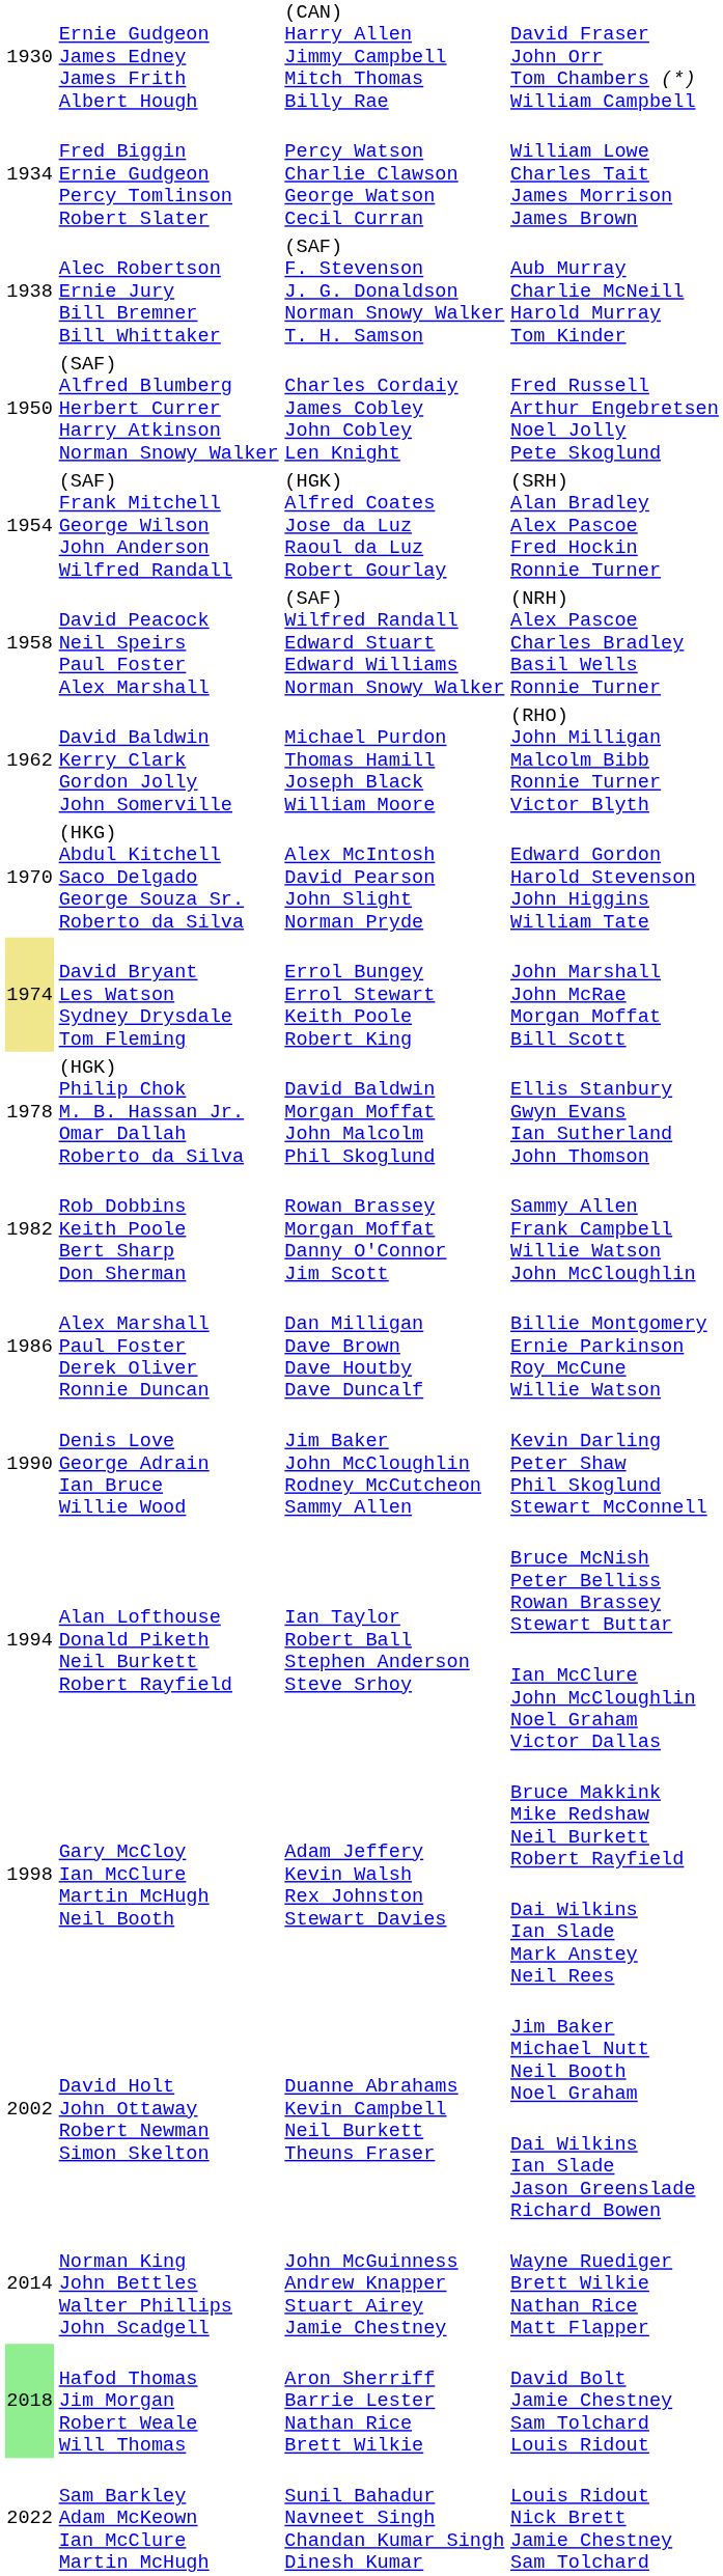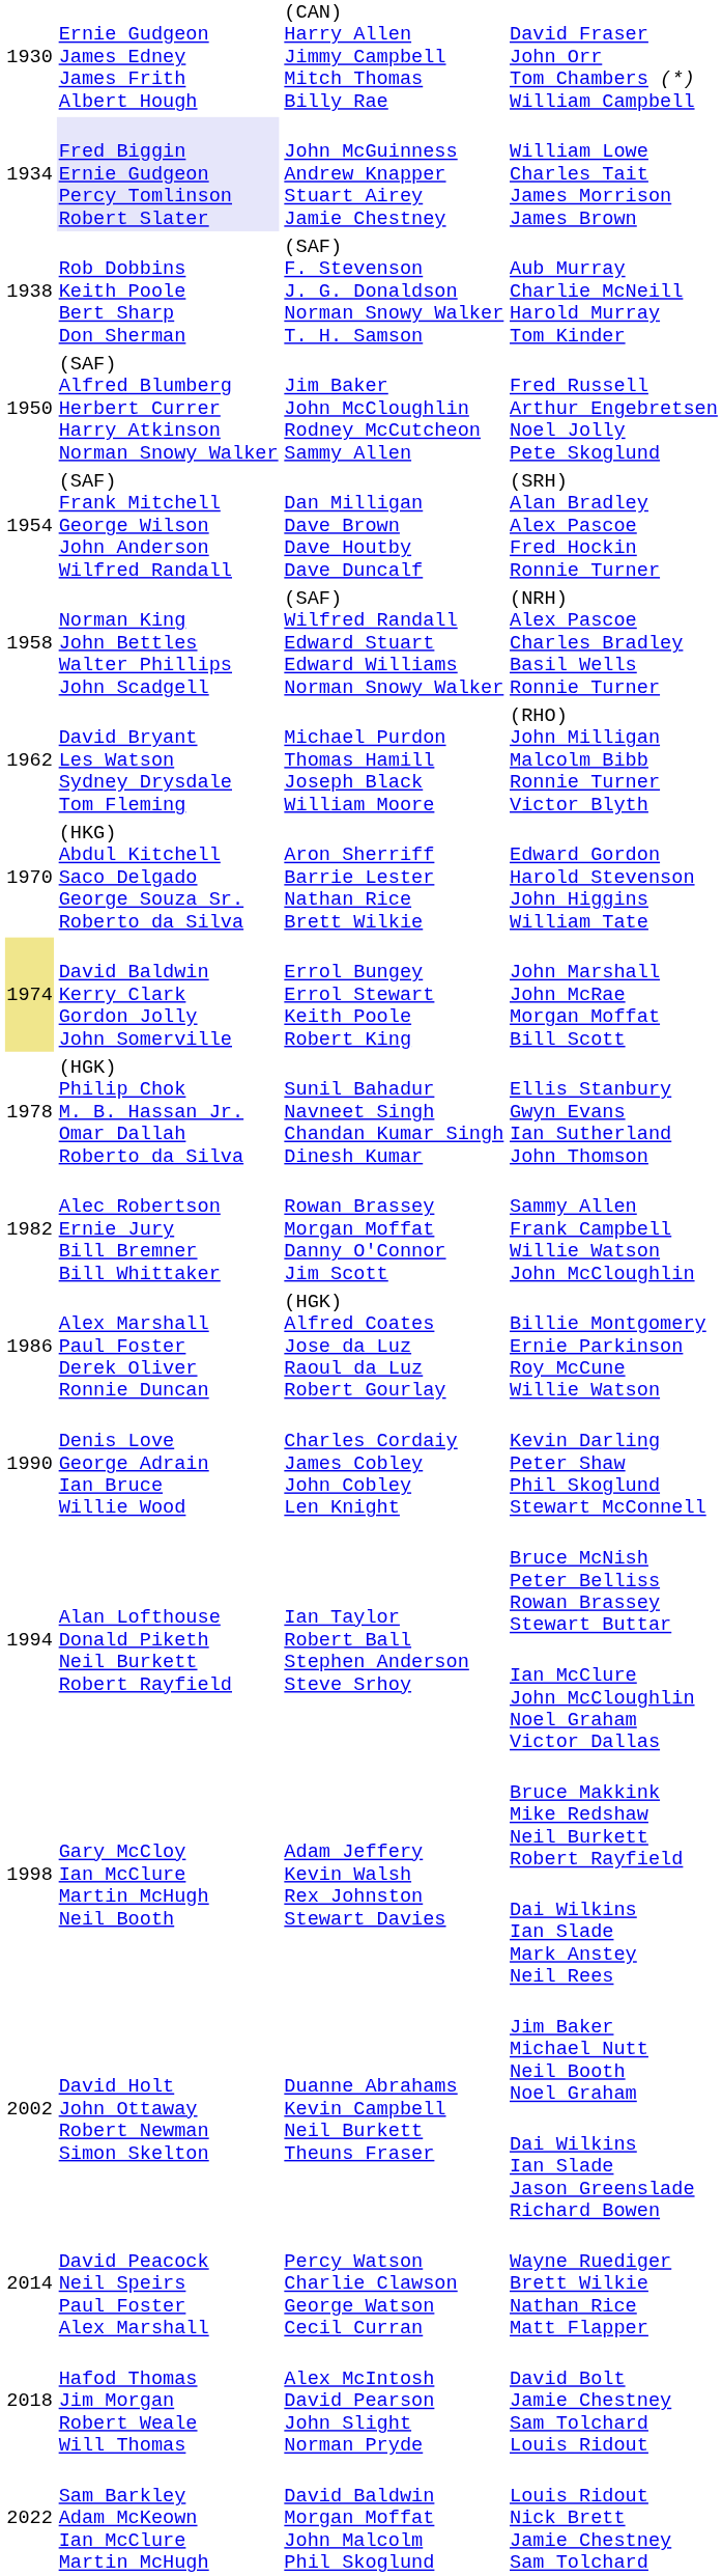 <table>
 <tr>
 <td>1930<br></td>
 <td><br><a href='#'>Ernie Gudgeon</a><br><a href='#'>James Edney</a><br><a href='#'>James Frith</a><br><a href='#'>Albert Hough</a></td>
 <td> (CAN)<br><a href='#'>Harry Allen</a><br><a href='#'>Jimmy Campbell</a><br><a href='#'>Mitch Thomas</a><br><a href='#'>Billy Rae</a></td>
 <td><br><a href='#'>David Fraser</a><br><a href='#'>John Orr</a><br><a href='#'>Tom Chambers</a> <em>(*)</em><br><a href='#'>William Campbell</a></td>
 </tr>
 <tr>
 <td>1934<br></td>
-<td><br><a href='#'>Fred Biggin</a><br><a href='#'>Ernie Gudgeon</a><br><a href='#'>Percy Tomlinson</a><br><a href='#'>Robert Slater</a></td>
-<td><br><a href='#'>Percy Watson</a><br><a href='#'>Charlie Clawson</a><br><a href='#'>George Watson</a><br><a href='#'>Cecil Curran</a></td>
+<td style="background: lavender;"><br><a href='#'>Fred Biggin</a><br><a href='#'>Ernie Gudgeon</a><br><a href='#'>Percy Tomlinson</a><br><a href='#'>Robert Slater</a></td>
+<td><br><a href='#'>John McGuinness</a><br><a href='#'>Andrew Knapper</a><br><a href='#'>Stuart Airey</a><br><a href='#'>Jamie Chestney</a></td>
 <td><br><a href='#'>William Lowe</a><br><a href='#'>Charles Tait</a><br><a href='#'>James Morrison</a><br><a href='#'>James Brown</a></td>
 </tr>
 <tr>
 <td>1938<br></td>
-<td><br><a href='#'>Alec Robertson</a><br><a href='#'>Ernie Jury</a><br><a href='#'>Bill Bremner</a><br><a href='#'>Bill Whittaker</a></td>
+<td><br><a href='#'>Rob Dobbins</a><br><a href='#'>Keith Poole</a><br><a href='#'>Bert Sharp</a><br><a href='#'>Don Sherman</a></td>
 <td> (SAF)<br><a href='#'>F. Stevenson</a><br><a href='#'>J. G. Donaldson</a><br><a href='#'>Norman Snowy Walker</a><br><a href='#'>T. H. Samson</a></td>
 <td><br><a href='#'>Aub Murray</a><br><a href='#'>Charlie McNeill</a><br><a href='#'>Harold Murray</a><br><a href='#'>Tom Kinder</a></td>
 </tr>
 <tr>
 <td>1950<br></td>
 <td> (SAF)<br><a href='#'>Alfred Blumberg</a><br><a href='#'>Herbert Currer</a><br><a href='#'>Harry Atkinson</a><br><a href='#'>Norman Snowy Walker</a></td>
-<td><br><a href='#'>Charles Cordaiy</a><br><a href='#'>James Cobley</a><br><a href='#'>John Cobley</a><br><a href='#'>Len Knight</a></td>
+<td><br><a href='#'>Jim Baker</a><br><a href='#'>John McCloughlin</a><br><a href='#'>Rodney McCutcheon</a><br><a href='#'>Sammy Allen</a></td>
 <td><br><a href='#'>Fred Russell</a><br><a href='#'>Arthur Engebretsen</a><br><a href='#'>Noel Jolly</a><br><a href='#'>Pete Skoglund</a></td>
 </tr>
 <tr>
 <td>1954<br></td>
 <td> (SAF)<br><a href='#'>Frank Mitchell</a><br><a href='#'>George Wilson</a><br><a href='#'>John Anderson</a><br><a href='#'>Wilfred Randall</a></td>
-<td> (HGK)<br><a href='#'>Alfred Coates</a><br><a href='#'>Jose da Luz</a><br><a href='#'>Raoul da Luz</a><br><a href='#'>Robert Gourlay</a></td>
+<td><br><a href='#'>Dan Milligan</a><br><a href='#'>Dave Brown</a><br><a href='#'>Dave Houtby</a><br><a href='#'>Dave Duncalf</a></td>
 <td> (SRH)<br><a href='#'>Alan Bradley</a><br><a href='#'>Alex Pascoe</a><br><a href='#'>Fred Hockin</a><br><a href='#'>Ronnie Turner</a></td>
 </tr>
 <tr>
 <td>1958<br></td>
-<td><br><a href='#'>David Peacock</a><br><a href='#'>Neil Speirs</a><br><a href='#'>Paul Foster</a><br><a href='#'>Alex Marshall</a></td>
+<td><br><a href='#'>Norman King</a><br><a href='#'>John Bettles</a><br><a href='#'>Walter Phillips</a><br><a href='#'>John Scadgell</a></td>
 <td> (SAF)<br><a href='#'>Wilfred Randall</a><br><a href='#'>Edward Stuart</a><br><a href='#'>Edward Williams</a><br><a href='#'>Norman Snowy Walker</a></td>
 <td> (NRH)<br><a href='#'>Alex Pascoe</a><br><a href='#'>Charles Bradley</a><br><a href='#'>Basil Wells</a><br><a href='#'>Ronnie Turner</a></td>
 </tr>
 <tr>
 <td>1962<br></td>
-<td><br><a href='#'>David Baldwin</a><br><a href='#'>Kerry Clark</a><br><a href='#'>Gordon Jolly</a><br><a href='#'>John Somerville</a></td>
+<td><br><a href='#'>David Bryant</a><br><a href='#'>Les Watson</a><br><a href='#'>Sydney Drysdale</a><br><a href='#'>Tom Fleming</a></td>
 <td><br><a href='#'>Michael Purdon</a><br><a href='#'>Thomas Hamill</a><br><a href='#'>Joseph Black</a><br><a href='#'>William Moore</a></td>
 <td> (RHO)<br><a href='#'>John Milligan</a><br><a href='#'>Malcolm Bibb</a><br><a href='#'>Ronnie Turner</a><br><a href='#'>Victor Blyth</a></td>
 </tr>
 <tr>
 <td>1970<br></td>
 <td> (HKG)<br><a href='#'>Abdul Kitchell</a><br><a href='#'>Saco Delgado</a><br><a href='#'>George Souza Sr.</a><br><a href='#'>Roberto da Silva</a></td>
-<td><br><a href='#'>Alex McIntosh</a><br><a href='#'>David Pearson</a><br><a href='#'>John Slight</a><br><a href='#'>Norman Pryde</a></td>
+<td><br><a href='#'>Aron Sherriff</a><br><a href='#'>Barrie Lester</a><br><a href='#'>Nathan Rice</a><br><a href='#'>Brett Wilkie</a></td>
 <td><br><a href='#'>Edward Gordon</a><br><a href='#'>Harold Stevenson</a><br><a href='#'>John Higgins</a><br><a href='#'>William Tate</a></td>
 </tr>
 <tr>
 <td style="background: khaki;">1974<br></td>
-<td><br><a href='#'>David Bryant</a><br><a href='#'>Les Watson</a><br><a href='#'>Sydney Drysdale</a><br><a href='#'>Tom Fleming</a></td>
+<td><br><a href='#'>David Baldwin</a><br><a href='#'>Kerry Clark</a><br><a href='#'>Gordon Jolly</a><br><a href='#'>John Somerville</a></td>
 <td><br><a href='#'>Errol Bungey</a><br><a href='#'>Errol Stewart</a><br><a href='#'>Keith Poole</a><br><a href='#'>Robert King</a></td>
 <td><br><a href='#'>John Marshall</a><br><a href='#'>John McRae</a><br><a href='#'>Morgan Moffat</a><br><a href='#'>Bill Scott</a></td>
 </tr>
 <tr>
 <td>1978<br></td>
 <td> (HGK)<br><a href='#'>Philip Chok</a><br><a href='#'>M. B. Hassan Jr.</a><br><a href='#'>Omar Dallah</a><br><a href='#'>Roberto da Silva</a></td>
-<td><br><a href='#'>David Baldwin</a><br><a href='#'>Morgan Moffat</a><br><a href='#'>John Malcolm</a><br><a href='#'>Phil Skoglund</a></td>
+<td><br><a href='#'>Sunil Bahadur</a><br><a href='#'>Navneet Singh</a><br><a href='#'>Chandan Kumar Singh</a><br><a href='#'>Dinesh Kumar</a></td>
 <td><br><a href='#'>Ellis Stanbury</a><br><a href='#'>Gwyn Evans</a><br><a href='#'>Ian Sutherland</a><br><a href='#'>John Thomson</a></td>
 </tr>
 <tr>
 <td>1982<br></td>
-<td><br><a href='#'>Rob Dobbins</a><br><a href='#'>Keith Poole</a><br><a href='#'>Bert Sharp</a><br><a href='#'>Don Sherman</a></td>
+<td><br><a href='#'>Alec Robertson</a><br><a href='#'>Ernie Jury</a><br><a href='#'>Bill Bremner</a><br><a href='#'>Bill Whittaker</a></td>
 <td><br><a href='#'>Rowan Brassey</a><br><a href='#'>Morgan Moffat</a><br><a href='#'>Danny O'Connor</a><br><a href='#'>Jim Scott</a></td>
 <td><br><a href='#'>Sammy Allen</a><br><a href='#'>Frank Campbell</a><br><a href='#'>Willie Watson</a><br><a href='#'>John McCloughlin</a></td>
 </tr>
 <tr>
 <td>1986<br></td>
 <td><br><a href='#'>Alex Marshall</a><br><a href='#'>Paul Foster</a><br><a href='#'>Derek Oliver</a><br><a href='#'>Ronnie Duncan</a></td>
-<td><br><a href='#'>Dan Milligan</a><br><a href='#'>Dave Brown</a><br><a href='#'>Dave Houtby</a><br><a href='#'>Dave Duncalf</a></td>
+<td> (HGK)<br><a href='#'>Alfred Coates</a><br><a href='#'>Jose da Luz</a><br><a href='#'>Raoul da Luz</a><br><a href='#'>Robert Gourlay</a></td>
 <td><br><a href='#'>Billie Montgomery</a><br><a href='#'>Ernie Parkinson</a><br><a href='#'>Roy McCune</a><br><a href='#'>Willie Watson</a></td>
 </tr>
 <tr>
 <td>1990<br></td>
 <td><br><a href='#'>Denis Love</a><br><a href='#'>George Adrain</a><br><a href='#'>Ian Bruce</a><br><a href='#'>Willie Wood</a></td>
-<td><br><a href='#'>Jim Baker</a><br><a href='#'>John McCloughlin</a><br><a href='#'>Rodney McCutcheon</a><br><a href='#'>Sammy Allen</a></td>
+<td><br><a href='#'>Charles Cordaiy</a><br><a href='#'>James Cobley</a><br><a href='#'>John Cobley</a><br><a href='#'>Len Knight</a></td>
 <td><br><a href='#'>Kevin Darling</a><br> <a href='#'>Peter Shaw</a><br> <a href='#'>Phil Skoglund</a><br> <a href='#'>Stewart McConnell</a></td>
 </tr>
 <tr>
 <td rowspan=2>1994<br></td>
 <td rowspan=2><br><a href='#'>Alan Lofthouse</a><br><a href='#'>Donald Piketh</a><br><a href='#'>Neil Burkett</a><br><a href='#'>Robert Rayfield</a></td>
 <td rowspan=2><br><a href='#'>Ian Taylor</a><br><a href='#'>Robert Ball</a><br><a href='#'>Stephen Anderson</a><br><a href='#'>Steve Srhoy</a></td>
 <td><br><a href='#'>Bruce McNish</a><br><a href='#'>Peter Belliss</a><br><a href='#'>Rowan Brassey</a><br><a href='#'>Stewart Buttar</a></td>
 </tr>
 <tr>
 <td><br><a href='#'>Ian McClure</a><br><a href='#'>John McCloughlin</a><br><a href='#'>Noel Graham</a><br><a href='#'>Victor Dallas</a></td>
 </tr>
 <tr>
 <td rowspan=2>1998<br></td>
 <td rowspan=2><br><a href='#'>Gary McCloy</a><br><a href='#'>Ian McClure</a><br><a href='#'>Martin McHugh</a><br><a href='#'>Neil Booth</a></td>
 <td rowspan=2><br><a href='#'>Adam Jeffery</a><br><a href='#'>Kevin Walsh</a><br><a href='#'>Rex Johnston</a><br><a href='#'>Stewart Davies</a></td>
 <td><br><a href='#'>Bruce Makkink</a><br><a href='#'>Mike Redshaw</a><br><a href='#'>Neil Burkett</a><br><a href='#'>Robert Rayfield</a></td>
 </tr>
 <tr>
 <td><br><a href='#'>Dai Wilkins</a><br><a href='#'>Ian Slade</a><br><a href='#'>Mark Anstey</a><br><a href='#'>Neil Rees</a></td>
 </tr>
 <tr>
 <td rowspan=2>2002<br></td>
 <td rowspan=2><br><a href='#'>David Holt</a><br><a href='#'>John Ottaway</a><br><a href='#'>Robert Newman</a><br><a href='#'>Simon Skelton</a></td>
 <td rowspan=2><br><a href='#'>Duanne Abrahams</a><br><a href='#'>Kevin Campbell</a><br><a href='#'>Neil Burkett</a><br><a href='#'>Theuns Fraser</a></td>
 <td><br><a href='#'>Jim Baker</a><br><a href='#'>Michael Nutt</a><br><a href='#'>Neil Booth</a><br><a href='#'>Noel Graham</a></td>
 </tr>
 <tr>
 <td><br><a href='#'>Dai Wilkins</a><br><a href='#'>Ian Slade</a><br><a href='#'>Jason Greenslade</a><br><a href='#'>Richard Bowen</a></td>
 </tr>
 <tr>
 <td>2014<br></td>
-<td><br><a href='#'>Norman King</a><br><a href='#'>John Bettles</a><br><a href='#'>Walter Phillips</a><br><a href='#'>John Scadgell</a></td>
-<td><br><a href='#'>John McGuinness</a><br><a href='#'>Andrew Knapper</a><br><a href='#'>Stuart Airey</a><br><a href='#'>Jamie Chestney</a></td>
+<td><br><a href='#'>David Peacock</a><br><a href='#'>Neil Speirs</a><br><a href='#'>Paul Foster</a><br><a href='#'>Alex Marshall</a></td>
+<td><br><a href='#'>Percy Watson</a><br><a href='#'>Charlie Clawson</a><br><a href='#'>George Watson</a><br><a href='#'>Cecil Curran</a></td>
 <td><br><a href='#'>Wayne Ruediger</a><br><a href='#'>Brett Wilkie</a><br><a href='#'>Nathan Rice</a><br><a href='#'>Matt Flapper</a></td>
 </tr>
 <tr>
-<td style="background: lightgreen;">2018<br></td>
+<td>2018<br></td>
 <td><br><a href='#'>Hafod Thomas</a><br><a href='#'>Jim Morgan</a><br><a href='#'>Robert Weale</a><br><a href='#'>Will Thomas</a></td>
-<td><br><a href='#'>Aron Sherriff</a><br><a href='#'>Barrie Lester</a><br><a href='#'>Nathan Rice</a><br><a href='#'>Brett Wilkie</a></td>
+<td><br><a href='#'>Alex McIntosh</a><br><a href='#'>David Pearson</a><br><a href='#'>John Slight</a><br><a href='#'>Norman Pryde</a></td>
 <td><br><a href='#'>David Bolt</a><br><a href='#'>Jamie Chestney</a><br><a href='#'>Sam Tolchard</a><br><a href='#'>Louis Ridout</a></td>
 </tr>
 <tr>
 <td>2022<br></td>
 <td><br><a href='#'>Sam Barkley</a><br><a href='#'>Adam McKeown</a><br><a href='#'>Ian McClure</a><br><a href='#'>Martin McHugh</a></td>
-<td><br><a href='#'>Sunil Bahadur</a><br><a href='#'>Navneet Singh</a><br><a href='#'>Chandan Kumar Singh</a><br><a href='#'>Dinesh Kumar</a></td>
+<td><br><a href='#'>David Baldwin</a><br><a href='#'>Morgan Moffat</a><br><a href='#'>John Malcolm</a><br><a href='#'>Phil Skoglund</a></td>
 <td><br><a href='#'>Louis Ridout</a><br><a href='#'>Nick Brett</a><br><a href='#'>Jamie Chestney</a><br><a href='#'>Sam Tolchard</a></td>
 </tr>
 </table>
